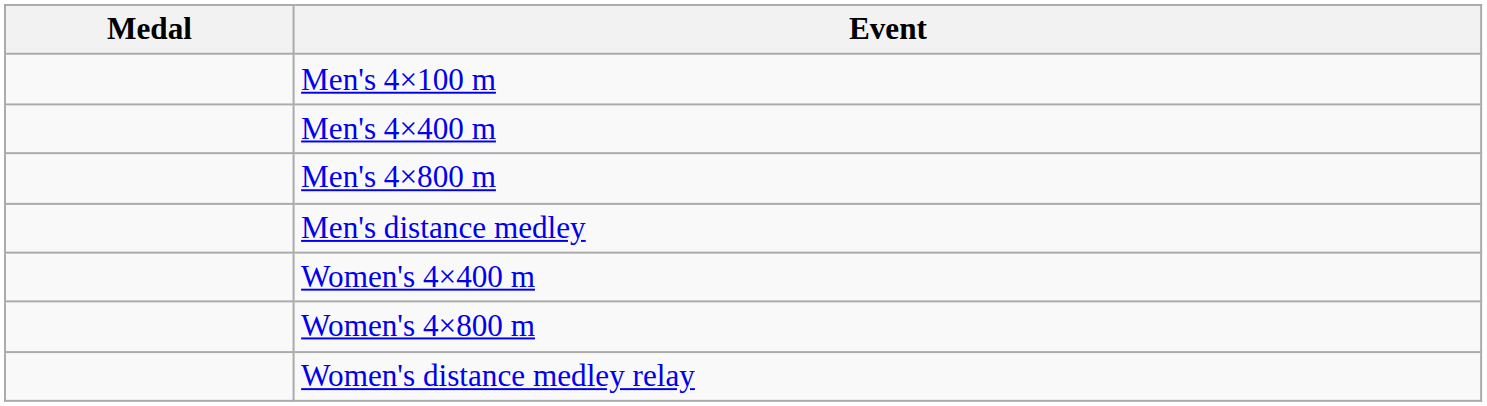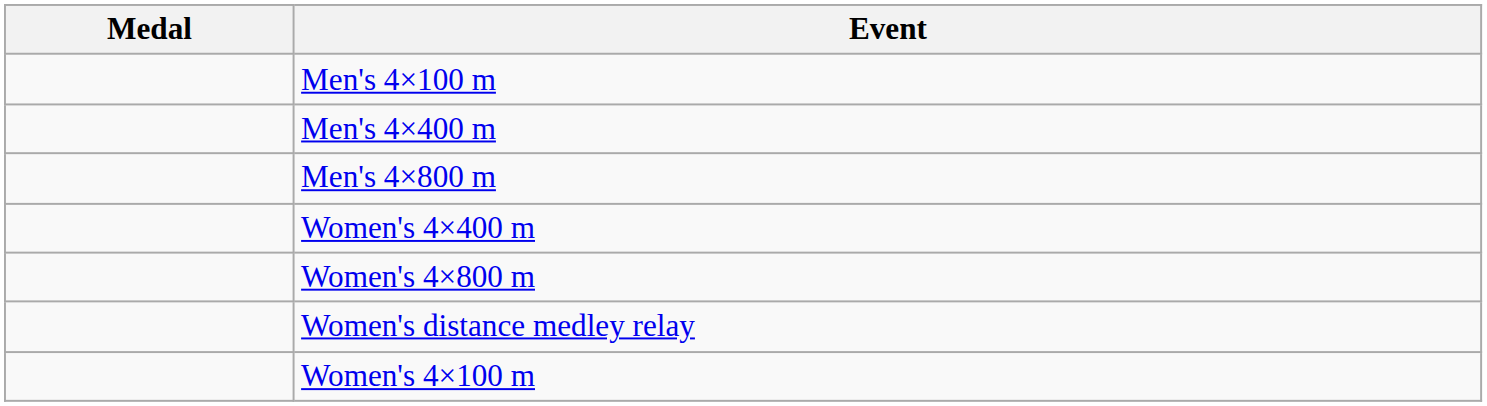 <table class="wikitable" style="width:60%; font-size:100%; text-align:left;">
 <tr>
 <th>Medal</th>
 <th>Event</th>
 </tr>
 <tr>
 <td align=center></td>
 <td><a href='#'>Men's 4×100 m</a></td>
 </tr>
 <tr>
 <td align=center></td>
 <td><a href='#'>Men's 4×400 m</a></td>
 </tr>
 <tr>
 <td align=center></td>
 <td><a href='#'>Men's 4×800 m</a></td>
 </tr>
 <tr>
 <td align=center></td>
-<td><a href='#'>Men's distance medley</a></td>
-</tr>
-<tr>
-<td align=center></td>
 <td><a href='#'>Women's 4×400 m</a></td>
 </tr>
 <tr>
 <td align=center></td>
 <td><a href='#'>Women's 4×800 m</a></td>
 </tr>
 <tr>
 <td align=center></td>
 <td><a href='#'>Women's distance medley relay</a></td>
 </tr>
+<tr>
+<td align=center></td>
+<td><a href='#'>Women's 4×100 m</a></td>
+</tr>
 </table>
